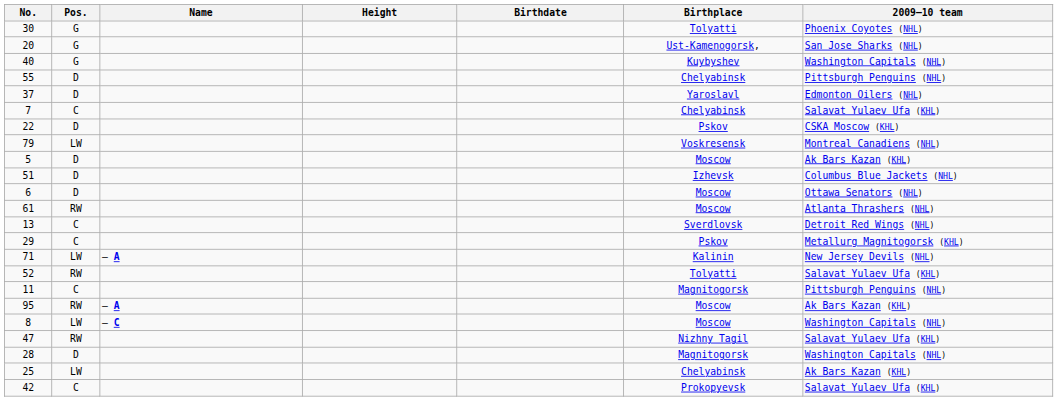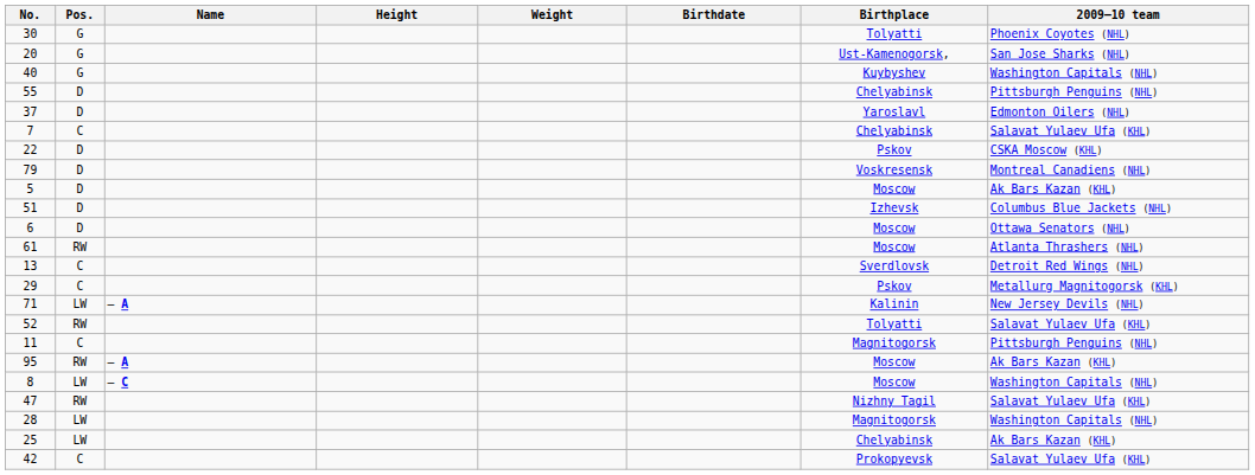 <table class="wikitable sortable" style="width:100%;font-size: 90%; text-align: center;">
 <tr>
 <th style="width:  4%;">No.</th>
 <th style="width:  4%;">Pos.</th>
 <th style="width: 17%;">Name</th>
 <th style="width: 13%;">Height</th>
+<th style="width: 12%;">Weight</th>
 <th style="width: 14%;">Birthdate</th>
 <th style="width: 15%;">Birthplace</th>
 <th style="width: 21%;">2009–10 team</th>
 </tr>
 <tr>
 <td>30</td>
 <td>G</td>
 <td style="text-align:left;"></td>
+<td></td>
 <td></td>
 <td style="text-align:right;"></td>
 <td><a href='#'>Tolyatti</a></td>
 <td style="text-align:left;"> <a href='#'>Phoenix Coyotes</a> <small>(<a href='#'>NHL</a>)</small></td>
 </tr>
 <tr>
 <td>20</td>
 <td>G</td>
 <td style="text-align:left;"></td>
 <td></td>
+<td></td>
 <td style="text-align:right;"></td>
 <td><a href='#'>Ust-Kamenogorsk</a>, </td>
 <td style="text-align:left;"> <a href='#'>San Jose Sharks</a> <small>(<a href='#'>NHL</a>)</small></td>
 </tr>
 <tr>
 <td>40</td>
 <td>G</td>
 <td style="text-align:left;"></td>
+<td></td>
 <td></td>
 <td style="text-align:right;"></td>
 <td><a href='#'>Kuybyshev</a></td>
 <td style="text-align:left;"> <a href='#'>Washington Capitals</a> <small>(<a href='#'>NHL</a>)</small></td>
 </tr>
 <tr>
 <td>55</td>
 <td>D</td>
 <td style="text-align:left;"></td>
 <td></td>
+<td></td>
 <td style="text-align:right;"></td>
 <td><a href='#'>Chelyabinsk</a></td>
 <td style="text-align:left;"> <a href='#'>Pittsburgh Penguins</a> <small>(<a href='#'>NHL</a>)</small></td>
 </tr>
 <tr>
 <td>37</td>
 <td>D</td>
 <td style="text-align:left;"></td>
+<td></td>
 <td></td>
 <td style="text-align:right;"></td>
 <td><a href='#'>Yaroslavl</a></td>
 <td style="text-align:left;"> <a href='#'>Edmonton Oilers</a> <small>(<a href='#'>NHL</a>)</small></td>
 </tr>
 <tr>
 <td>7</td>
 <td>C</td>
 <td style="text-align:left;"></td>
 <td></td>
+<td></td>
 <td style="text-align:right;"></td>
 <td><a href='#'>Chelyabinsk</a></td>
 <td style="text-align:left;"> <a href='#'>Salavat Yulaev Ufa</a> <small>(<a href='#'>KHL</a>)</small></td>
 </tr>
 <tr>
 <td>22</td>
 <td>D</td>
 <td style="text-align:left;"></td>
 <td></td>
+<td></td>
 <td style="text-align:right;"></td>
 <td><a href='#'>Pskov</a></td>
 <td style="text-align:left;"> <a href='#'>CSKA Moscow</a> <small>(<a href='#'>KHL</a>)</small></td>
 </tr>
 <tr>
 <td>79</td>
-<td>LW</td>
+<td>D</td>
 <td style="text-align:left;"></td>
+<td></td>
 <td></td>
 <td style="text-align:right;"></td>
 <td><a href='#'>Voskresensk</a></td>
 <td style="text-align:left;"> <a href='#'>Montreal Canadiens</a> <small>(<a href='#'>NHL</a>)</small></td>
 </tr>
 <tr>
 <td>5</td>
 <td>D</td>
 <td style="text-align:left;"></td>
 <td></td>
+<td></td>
 <td style="text-align:right;"></td>
 <td><a href='#'>Moscow</a></td>
 <td style="text-align:left;"> <a href='#'>Ak Bars Kazan</a> <small>(<a href='#'>KHL</a>)</small></td>
 </tr>
 <tr>
 <td>51</td>
 <td>D</td>
 <td style="text-align:left;"></td>
+<td></td>
 <td></td>
 <td style="text-align:right;"></td>
 <td><a href='#'>Izhevsk</a></td>
 <td style="text-align:left;"> <a href='#'>Columbus Blue Jackets</a> <small>(<a href='#'>NHL</a>)</small></td>
 </tr>
 <tr>
 <td>6</td>
 <td>D</td>
 <td style="text-align:left;"></td>
 <td></td>
+<td></td>
 <td style="text-align:right;"></td>
 <td><a href='#'>Moscow</a></td>
 <td style="text-align:left;"> <a href='#'>Ottawa Senators</a> <small>(<a href='#'>NHL</a>)</small></td>
 </tr>
 <tr>
 <td>61</td>
 <td>RW</td>
 <td style="text-align:left;"></td>
+<td></td>
 <td></td>
 <td style="text-align:right;"></td>
 <td><a href='#'>Moscow</a></td>
 <td style="text-align:left;"> <a href='#'>Atlanta Thrashers</a> <small>(<a href='#'>NHL</a>)</small></td>
 </tr>
 <tr>
 <td>13</td>
 <td>C</td>
 <td style="text-align:left;"></td>
 <td></td>
+<td></td>
 <td style="text-align:right;"></td>
 <td><a href='#'>Sverdlovsk</a></td>
 <td style="text-align:left;"> <a href='#'>Detroit Red Wings</a> <small>(<a href='#'>NHL</a>)</small></td>
 </tr>
 <tr>
 <td>29</td>
 <td>C</td>
 <td style="text-align:left;"></td>
+<td></td>
 <td></td>
 <td style="text-align:right;"></td>
 <td><a href='#'>Pskov</a></td>
 <td style="text-align:left;"> <a href='#'>Metallurg Magnitogorsk</a> <small>(<a href='#'>KHL</a>)</small></td>
 </tr>
 <tr>
 <td>71</td>
 <td>LW</td>
 <td style="text-align:left;"> – <strong><a href='#'>A</a></strong></td>
 <td></td>
+<td></td>
 <td style="text-align:right;"></td>
 <td><a href='#'>Kalinin</a></td>
 <td style="text-align:left;"> <a href='#'>New Jersey Devils</a> <small>(<a href='#'>NHL</a>)</small></td>
 </tr>
 <tr>
 <td>52</td>
 <td>RW</td>
 <td style="text-align:left;"></td>
+<td></td>
 <td></td>
 <td style="text-align:right;"></td>
 <td><a href='#'>Tolyatti</a></td>
 <td style="text-align:left;"> <a href='#'>Salavat Yulaev Ufa</a> <small>(<a href='#'>KHL</a>)</small></td>
 </tr>
 <tr>
 <td>11</td>
 <td>C</td>
 <td style="text-align:left;"></td>
 <td></td>
+<td></td>
 <td style="text-align:right;"></td>
 <td><a href='#'>Magnitogorsk</a></td>
 <td style="text-align:left;"> <a href='#'>Pittsburgh Penguins</a> <small>(<a href='#'>NHL</a>)</small></td>
 </tr>
 <tr>
 <td>95</td>
 <td>RW</td>
 <td style="text-align:left;"> – <strong><a href='#'>A</a></strong></td>
+<td></td>
 <td></td>
 <td style="text-align:right;"></td>
 <td><a href='#'>Moscow</a></td>
 <td style="text-align:left;"> <a href='#'>Ak Bars Kazan</a> <small>(<a href='#'>KHL</a>)</small></td>
 </tr>
 <tr>
 <td>8</td>
 <td>LW</td>
 <td style="text-align:left;"> – <strong><a href='#'>C</a></strong></td>
 <td></td>
+<td></td>
 <td style="text-align:right;"></td>
 <td><a href='#'>Moscow</a></td>
 <td style="text-align:left;"> <a href='#'>Washington Capitals</a> <small>(<a href='#'>NHL</a>)</small></td>
 </tr>
 <tr>
 <td>47</td>
 <td>RW</td>
 <td style="text-align:left;"></td>
 <td></td>
+<td></td>
 <td style="text-align:right;"></td>
 <td><a href='#'>Nizhny Tagil</a></td>
 <td style="text-align:left;"> <a href='#'>Salavat Yulaev Ufa</a> <small>(<a href='#'>KHL</a>)</small></td>
 </tr>
 <tr>
 <td>28</td>
-<td>D</td>
+<td>LW</td>
 <td style="text-align:left;"></td>
+<td></td>
 <td></td>
 <td style="text-align:right;"></td>
 <td><a href='#'>Magnitogorsk</a></td>
 <td style="text-align:left;"> <a href='#'>Washington Capitals</a> <small>(<a href='#'>NHL</a>)</small></td>
 </tr>
 <tr>
 <td>25</td>
 <td>LW</td>
 <td style="text-align:left;"></td>
 <td></td>
+<td></td>
 <td style="text-align:right;"></td>
 <td><a href='#'>Chelyabinsk</a></td>
 <td style="text-align:left;"> <a href='#'>Ak Bars Kazan</a> <small>(<a href='#'>KHL</a>)</small></td>
 </tr>
 <tr>
 <td>42</td>
 <td>C</td>
 <td style="text-align:left;"></td>
 <td></td>
+<td></td>
 <td style="text-align:right;"></td>
 <td><a href='#'>Prokopyevsk</a></td>
 <td style="text-align:left;"> <a href='#'>Salavat Yulaev Ufa</a> <small>(<a href='#'>KHL</a>)</small></td>
 </tr>
 </table>
